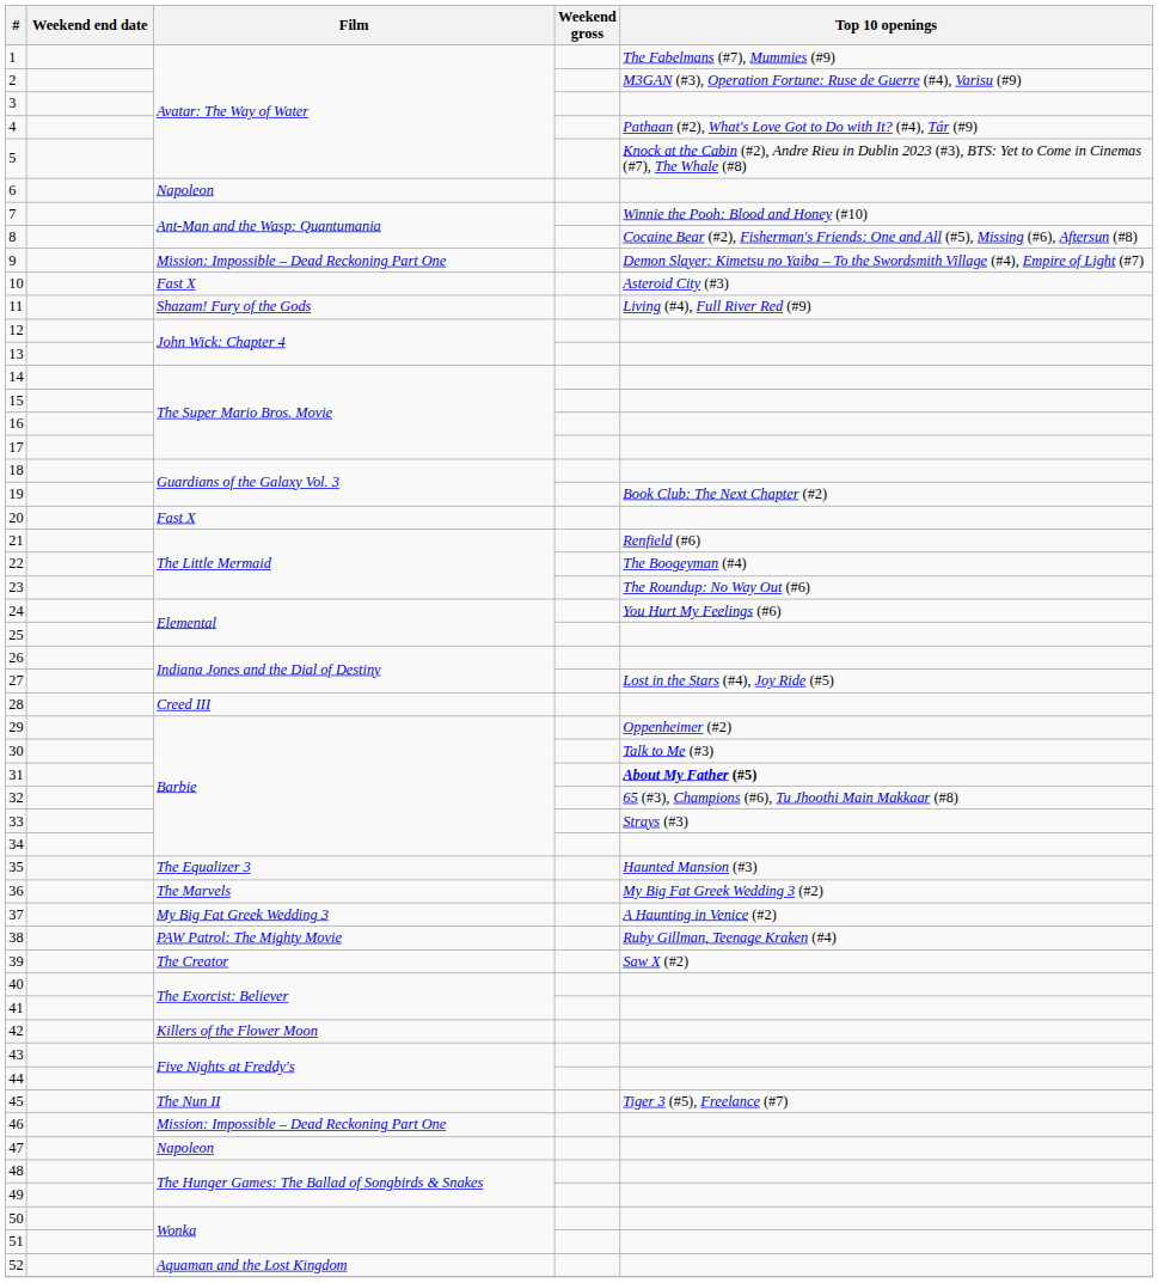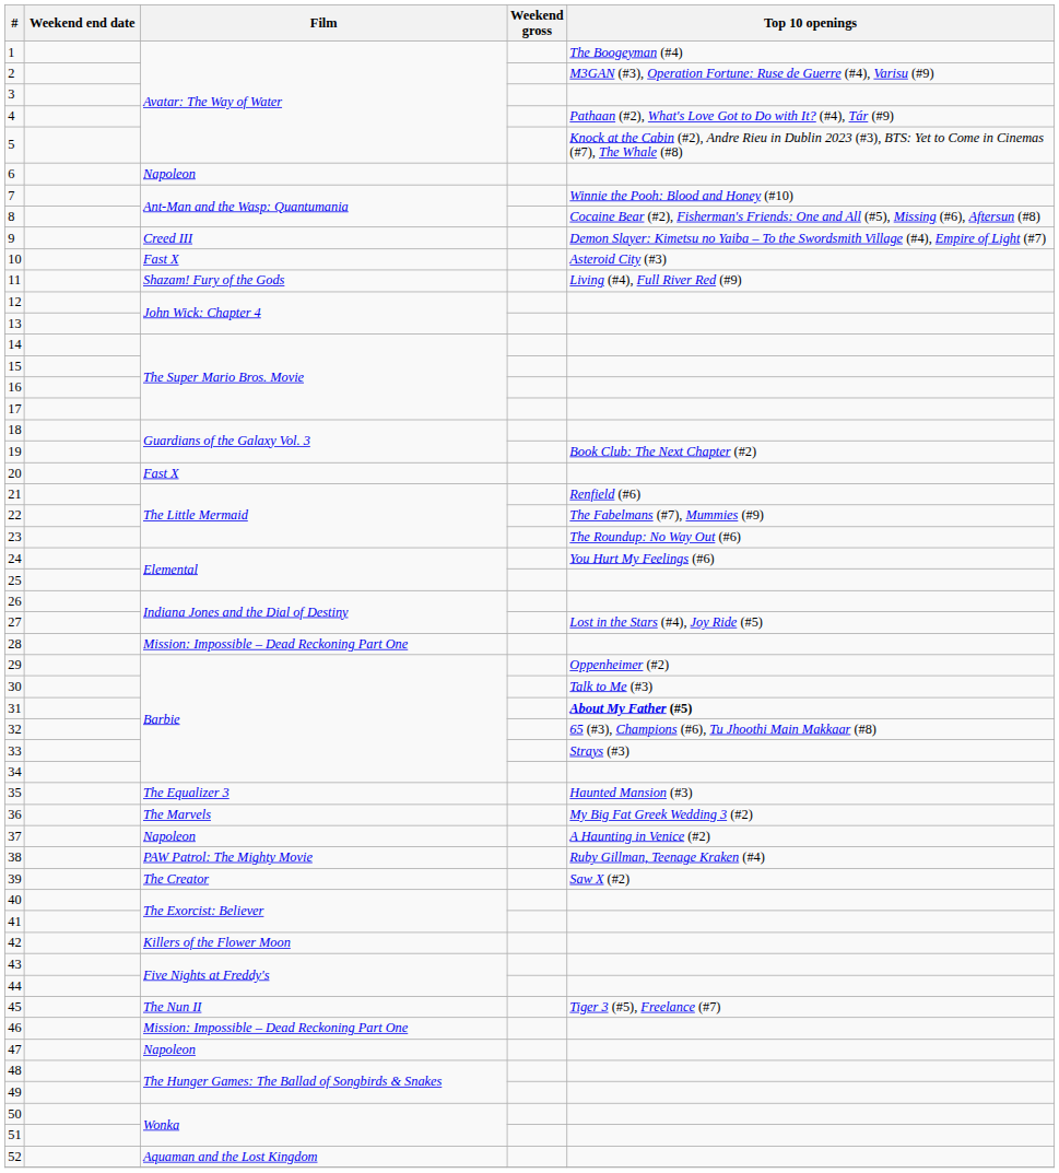 <table class="wikitable sortable">
 <tr>
 <th abbr="Week">#</th>
 <th abbr="Date" style="width:130px">Weekend end date</th>
 <th style="width:35%;">Film</th>
 <th abbr="Gross">Weekend<br>gross</th>
 <th>Top 10 openings</th>
 </tr>
 <tr>
 <td>1</td>
 <td></td>
 <td rowspan="5"><em><a href='#'>Avatar: The Way of Water</a></em></td>
 <td></td>
-<td><em><a href='#'>The Fabelmans</a></em> (#7), <em><a href='#'>Mummies</a></em> (#9)</td>
+<td><em><a href='#'>The Boogeyman</a></em> (#4)</td>
 </tr>
 <tr>
 <td>2</td>
 <td></td>
 <td></td>
 <td><em><a href='#'>M3GAN</a></em> (#3), <em><a href='#'>Operation Fortune: Ruse de Guerre</a></em> (#4), <em><a href='#'>Varisu</a></em> (#9)</td>
 </tr>
 <tr>
 <td>3</td>
 <td></td>
 <td></td>
 <td></td>
 </tr>
 <tr>
 <td>4</td>
 <td></td>
 <td></td>
 <td><em><a href='#'>Pathaan</a></em> (#2), <em><a href='#'>What's Love Got to Do with It?</a></em> (#4), <em><a href='#'>Tár</a></em> (#9)</td>
 </tr>
 <tr>
 <td>5</td>
 <td></td>
 <td></td>
 <td><em><a href='#'>Knock at the Cabin</a></em> (#2), <em>Andre Rieu in Dublin 2023</em> (#3), <em>BTS: Yet to Come in Cinemas</em> (#7), <em><a href='#'>The Whale</a></em> (#8)</td>
 </tr>
 <tr>
 <td>6</td>
 <td></td>
 <td><em><a href='#'>Napoleon</a></em></td>
 <td></td>
 <td></td>
 </tr>
 <tr>
 <td>7</td>
 <td></td>
 <td rowspan=2><em><a href='#'>Ant-Man and the Wasp: Quantumania</a></em></td>
 <td></td>
 <td><em><a href='#'>Winnie the Pooh: Blood and Honey</a></em> (#10)</td>
 </tr>
 <tr>
 <td>8</td>
 <td></td>
 <td></td>
 <td><em><a href='#'>Cocaine Bear</a></em> (#2), <em><a href='#'>Fisherman's Friends: One and All</a></em> (#5), <em><a href='#'>Missing</a></em> (#6), <em><a href='#'>Aftersun</a></em> (#8)</td>
 </tr>
 <tr>
 <td>9</td>
 <td></td>
-<td><em><a href='#'>Mission: Impossible – Dead Reckoning Part One</a></em></td>
+<td><em><a href='#'>Creed III</a></em></td>
 <td></td>
 <td><em><a href='#'>Demon Slayer: Kimetsu no Yaiba – To the Swordsmith Village</a></em> (#4), <em><a href='#'>Empire of Light</a></em> (#7)</td>
 </tr>
 <tr>
 <td>10</td>
 <td></td>
 <td rowspan=1><em><a href='#'>Fast X</a></em></td>
 <td></td>
 <td><em><a href='#'>Asteroid City</a></em> (#3)</td>
 </tr>
 <tr>
 <td>11</td>
 <td></td>
 <td rowspan=1><em><a href='#'>Shazam! Fury of the Gods</a></em></td>
 <td></td>
 <td><em><a href='#'>Living</a></em> (#4), <em><a href='#'>Full River Red</a></em> (#9)</td>
 </tr>
 <tr>
 <td>12</td>
 <td></td>
 <td rowspan=2><em><a href='#'>John Wick: Chapter 4</a></em></td>
 <td></td>
 <td></td>
 </tr>
 <tr>
 <td>13</td>
 <td></td>
 <td></td>
 <td></td>
 </tr>
 <tr>
 <td>14</td>
 <td></td>
 <td rowspan=4><em><a href='#'>The Super Mario Bros. Movie</a></em></td>
 <td></td>
 <td></td>
 </tr>
 <tr>
 <td>15</td>
 <td></td>
 <td></td>
 <td></td>
 </tr>
 <tr>
 <td>16</td>
 <td></td>
 <td></td>
 <td></td>
 </tr>
 <tr>
 <td>17</td>
 <td></td>
 <td></td>
 <td></td>
 </tr>
 <tr>
 <td>18</td>
 <td></td>
 <td rowspan=2><em><a href='#'>Guardians of the Galaxy Vol. 3</a></em></td>
 <td></td>
 <td></td>
 </tr>
 <tr>
 <td>19</td>
 <td></td>
 <td></td>
 <td><em><a href='#'>Book Club: The Next Chapter</a></em> (#2)</td>
 </tr>
 <tr>
 <td>20</td>
 <td></td>
 <td rowspan=1><em><a href='#'>Fast X</a></em></td>
 <td></td>
 <td></td>
 </tr>
 <tr>
 <td>21</td>
 <td></td>
 <td rowspan=3><em><a href='#'>The Little Mermaid</a></em></td>
 <td></td>
 <td><em><a href='#'>Renfield</a></em> (#6)</td>
 </tr>
 <tr>
 <td>22</td>
 <td></td>
 <td></td>
-<td><em><a href='#'>The Boogeyman</a></em> (#4)</td>
+<td><em><a href='#'>The Fabelmans</a></em> (#7), <em><a href='#'>Mummies</a></em> (#9)</td>
 </tr>
 <tr>
 <td>23</td>
 <td></td>
 <td></td>
 <td><em><a href='#'>The Roundup: No Way Out</a></em> (#6)</td>
 </tr>
 <tr>
 <td>24</td>
 <td></td>
 <td rowspan=2><em><a href='#'>Elemental</a></em></td>
 <td></td>
 <td><em><a href='#'>You Hurt My Feelings</a></em> (#6)</td>
 </tr>
 <tr>
 <td>25</td>
 <td></td>
 <td></td>
 <td></td>
 </tr>
 <tr>
 <td>26</td>
 <td></td>
 <td rowspan=2><em><a href='#'>Indiana Jones and the Dial of Destiny</a></em></td>
 <td></td>
 <td></td>
 </tr>
 <tr>
 <td>27</td>
 <td></td>
 <td></td>
 <td><em><a href='#'>Lost in the Stars</a></em> (#4), <em><a href='#'>Joy Ride</a></em> (#5)</td>
 </tr>
 <tr>
 <td>28</td>
 <td></td>
-<td><em><a href='#'>Creed III</a></em></td>
+<td><em><a href='#'>Mission: Impossible – Dead Reckoning Part One</a></em></td>
 <td></td>
 <td></td>
 </tr>
 <tr>
 <td>29</td>
 <td></td>
 <td rowspan=6><em><a href='#'>Barbie</a></em></td>
 <td></td>
 <td><em><a href='#'>Oppenheimer</a></em> (#2)</td>
 </tr>
 <tr>
 <td>30</td>
 <td></td>
 <td></td>
 <td><em><a href='#'>Talk to Me</a></em> (#3)</td>
 </tr>
 <tr>
 <td>31</td>
 <td></td>
 <td></td>
 <td><strong><em><a href='#'>About My Father</a></em> (#5)</strong></td>
 </tr>
 <tr>
 <td>32</td>
 <td></td>
 <td></td>
 <td><em><a href='#'>65</a></em> (#3), <em><a href='#'>Champions</a></em> (#6), <em><a href='#'>Tu Jhoothi Main Makkaar</a></em> (#8)</td>
 </tr>
 <tr>
 <td>33</td>
 <td></td>
 <td></td>
 <td><em><a href='#'>Strays</a></em> (#3)</td>
 </tr>
 <tr>
 <td>34</td>
 <td></td>
 <td></td>
 <td></td>
 </tr>
 <tr>
 <td>35</td>
 <td></td>
 <td><em><a href='#'>The Equalizer 3</a></em></td>
 <td></td>
 <td><em><a href='#'>Haunted Mansion</a></em> (#3)</td>
 </tr>
 <tr>
 <td>36</td>
 <td></td>
 <td><em><a href='#'>The Marvels</a></em></td>
 <td></td>
 <td><em><a href='#'>My Big Fat Greek Wedding 3</a></em> (#2)</td>
 </tr>
 <tr>
 <td>37</td>
 <td></td>
-<td><em><a href='#'>My Big Fat Greek Wedding 3</a></em></td>
+<td><em><a href='#'>Napoleon</a></em></td>
 <td></td>
 <td><em><a href='#'>A Haunting in Venice</a></em> (#2)</td>
 </tr>
 <tr>
 <td>38</td>
 <td></td>
 <td><em><a href='#'>PAW Patrol: The Mighty Movie</a></em></td>
 <td></td>
 <td><em><a href='#'>Ruby Gillman, Teenage Kraken</a></em> (#4)</td>
 </tr>
 <tr>
 <td>39</td>
 <td></td>
 <td><em><a href='#'>The Creator</a></em></td>
 <td></td>
 <td><em><a href='#'>Saw X</a></em> (#2)</td>
 </tr>
 <tr>
 <td>40</td>
 <td></td>
 <td rowspan=2><em><a href='#'>The Exorcist: Believer</a></em></td>
 <td></td>
 <td></td>
 </tr>
 <tr>
 <td>41</td>
 <td></td>
 <td></td>
 <td></td>
 </tr>
 <tr>
 <td>42</td>
 <td></td>
 <td><em><a href='#'>Killers of the Flower Moon</a></em></td>
 <td></td>
 <td></td>
 </tr>
 <tr>
 <td>43</td>
 <td></td>
 <td rowspan=2><em><a href='#'>Five Nights at Freddy's</a></em></td>
 <td></td>
 <td></td>
 </tr>
 <tr>
 <td>44</td>
 <td></td>
 <td></td>
 <td></td>
 </tr>
 <tr>
 <td>45</td>
 <td></td>
 <td><em><a href='#'>The Nun II</a></em></td>
 <td></td>
 <td><em><a href='#'>Tiger 3</a></em> (#5), <em><a href='#'>Freelance</a></em> (#7)</td>
 </tr>
 <tr>
 <td>46</td>
 <td></td>
 <td><em><a href='#'>Mission: Impossible – Dead Reckoning Part One</a></em></td>
 <td></td>
 <td></td>
 </tr>
 <tr>
 <td>47</td>
 <td></td>
 <td><em><a href='#'>Napoleon</a></em></td>
 <td></td>
 <td></td>
 </tr>
 <tr>
 <td>48</td>
 <td></td>
 <td rowspan=2><em><a href='#'>The Hunger Games: The Ballad of Songbirds & Snakes</a></em></td>
 <td></td>
 <td></td>
 </tr>
 <tr>
 <td>49</td>
 <td></td>
 <td></td>
 <td></td>
 </tr>
 <tr>
 <td>50</td>
 <td></td>
 <td rowspan=2><em><a href='#'>Wonka</a></em></td>
 <td></td>
 <td></td>
 </tr>
 <tr>
 <td>51</td>
 <td></td>
 <td></td>
 </tr>
 <tr>
 <td>52</td>
 <td></td>
 <td><em><a href='#'>Aquaman and the Lost Kingdom</a></em></td>
 <td></td>
 <td></td>
 </tr>
 <tr>
 </tr>
 </table>
